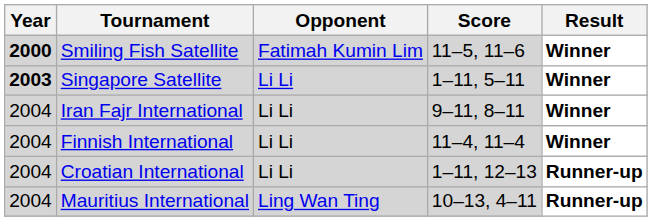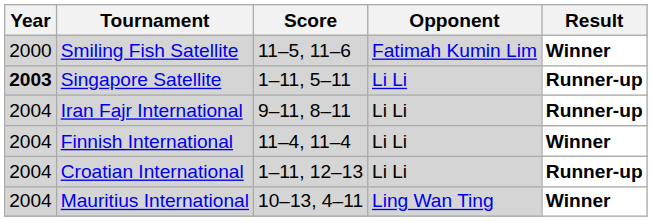 <table class="sortable wikitable" style="font-size: 90%;">
 <tr>
 <th>Year</th>
 <th>Tournament</th>
+<th>Score</th>
 <th>Opponent</th>
-<th>Score</th>
 <th>Result</th>
 </tr>
 <tr style="background:#D5D5D5">
-<td align="center"><strong>2000</strong></td>
+<td align="center">2000</td>
 <td align="left"><a href='#'>Smiling Fish Satellite</a></td>
+<td align="left">11–5, 11–6</td>
 <td align="left"> <a href='#'>Fatimah Kumin Lim</a></td>
-<td align="left">11–5, 11–6</td>
 <td style="text-align:left; background:white"> <strong>Winner</strong></td>
 </tr>
 <tr style="background:#D5D5D5">
 <td align="center"><strong>2003</strong></td>
 <td align="left"><a href='#'>Singapore Satellite</a></td>
+<td align="left">1–11, 5–11</td>
 <td align="left"> <a href='#'>Li Li</a></td>
-<td align="left">1–11, 5–11</td>
-<td style="text-align:left; background:white"> <strong>Winner</strong></td>
+<td style="text-align:left; background:white"> <strong>Runner-up</strong></td>
 </tr>
 <tr style="background:#D5D5D5">
 <td align="center">2004</td>
 <td align="left"><a href='#'>Iran Fajr International</a></td>
+<td align="left">9–11, 8–11</td>
 <td align="left"> Li Li</td>
-<td align="left">9–11, 8–11</td>
-<td style="text-align:left; background:white"> <strong>Winner</strong></td>
+<td style="text-align:left; background:white"> <strong>Runner-up</strong></td>
 </tr>
 <tr style="background:#D5D5D5">
 <td align="center">2004</td>
 <td align="left"><a href='#'>Finnish International</a></td>
+<td align="left">11–4, 11–4</td>
 <td align="left"> Li Li</td>
-<td align="left">11–4, 11–4</td>
 <td style="text-align:left; background:white"> <strong>Winner</strong></td>
 </tr>
 <tr style="background:#D5D5D5">
 <td align="center">2004</td>
 <td align="left"><a href='#'>Croatian International</a></td>
+<td align="left">1–11, 12–13</td>
 <td align="left"> Li Li</td>
-<td align="left">1–11, 12–13</td>
 <td style="text-align:left; background:white"> <strong>Runner-up</strong></td>
 </tr>
 <tr style="background:#D5D5D5">
 <td align="center">2004</td>
 <td align="left"><a href='#'>Mauritius International</a></td>
+<td align="left">10–13, 4–11</td>
 <td align="left"> <a href='#'>Ling Wan Ting</a></td>
-<td align="left">10–13, 4–11</td>
-<td style="text-align:left; background:white"> <strong>Runner-up</strong></td>
+<td style="text-align:left; background:white"> <strong>Winner</strong></td>
 </tr>
 </table>
